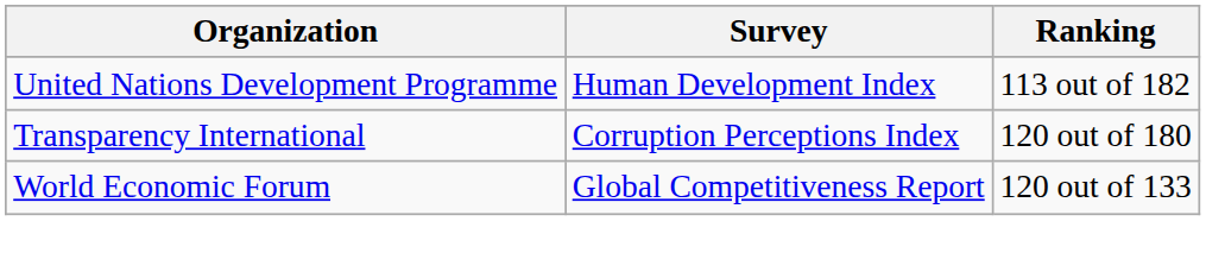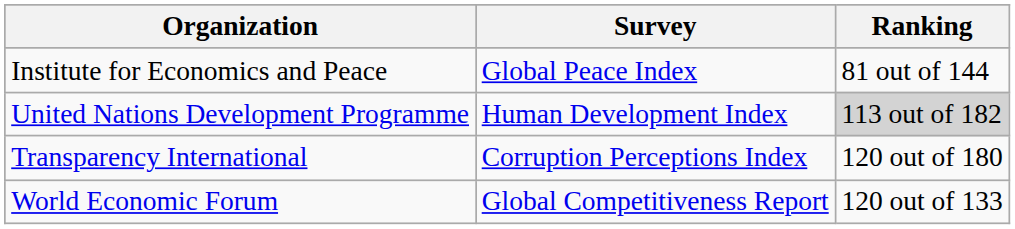 <table class="wikitable">
 <tr>
 <th>Organization</th>
 <th>Survey</th>
 <th>Ranking</th>
 </tr>
 <tr>
+<td>Institute for Economics and Peace </td>
+<td><a href='#'>Global Peace Index</a></td>
+<td>81 out of 144</td>
+</tr>
+<tr>
 <td><a href='#'>United Nations Development Programme</a></td>
 <td><a href='#'>Human Development Index</a></td>
-<td>113 out of 182</td>
+<td style="background: lightgrey;">113 out of 182</td>
 </tr>
 <tr>
 <td><a href='#'>Transparency International</a></td>
 <td><a href='#'>Corruption Perceptions Index</a></td>
 <td>120 out of 180</td>
 </tr>
 <tr>
 <td><a href='#'>World Economic Forum</a></td>
 <td><a href='#'>Global Competitiveness Report</a></td>
 <td>120 out of 133</td>
 </tr>
 </table>
